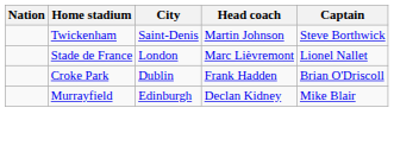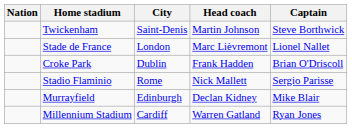 <table class="wikitable">
 <tr>
 <th>Nation</th>
 <th>Home stadium</th>
 <th>City</th>
 <th>Head coach</th>
 <th>Captain</th>
 </tr>
 <tr>
 <td></td>
 <td><a href='#'>Twickenham</a></td>
 <td><a href='#'>Saint-Denis</a></td>
 <td> <a href='#'>Martin Johnson</a></td>
 <td><a href='#'>Steve Borthwick</a></td>
 </tr>
 <tr>
 <td></td>
 <td><a href='#'>Stade de France</a></td>
 <td><a href='#'>London</a></td>
 <td> <a href='#'>Marc Lièvremont</a></td>
 <td><a href='#'>Lionel Nallet</a></td>
 </tr>
 <tr>
 <td></td>
 <td><a href='#'>Croke Park</a></td>
 <td><a href='#'>Dublin</a></td>
 <td> <a href='#'>Frank Hadden</a></td>
 <td><a href='#'>Brian O'Driscoll</a></td>
 </tr>
 <tr>
 <td></td>
+<td><a href='#'>Stadio Flaminio</a></td>
+<td><a href='#'>Rome</a></td>
+<td> <a href='#'>Nick Mallett</a></td>
+<td><a href='#'>Sergio Parisse</a></td>
+</tr>
+<tr>
+<td></td>
 <td><a href='#'>Murrayfield</a></td>
 <td><a href='#'>Edinburgh</a></td>
 <td> <a href='#'>Declan Kidney</a></td>
 <td><a href='#'>Mike Blair</a></td>
 </tr>
+<tr>
+<td></td>
+<td><a href='#'>Millennium Stadium</a></td>
+<td><a href='#'>Cardiff</a></td>
+<td> <a href='#'>Warren Gatland</a></td>
+<td><a href='#'>Ryan Jones</a></td>
+</tr>
 </table>
